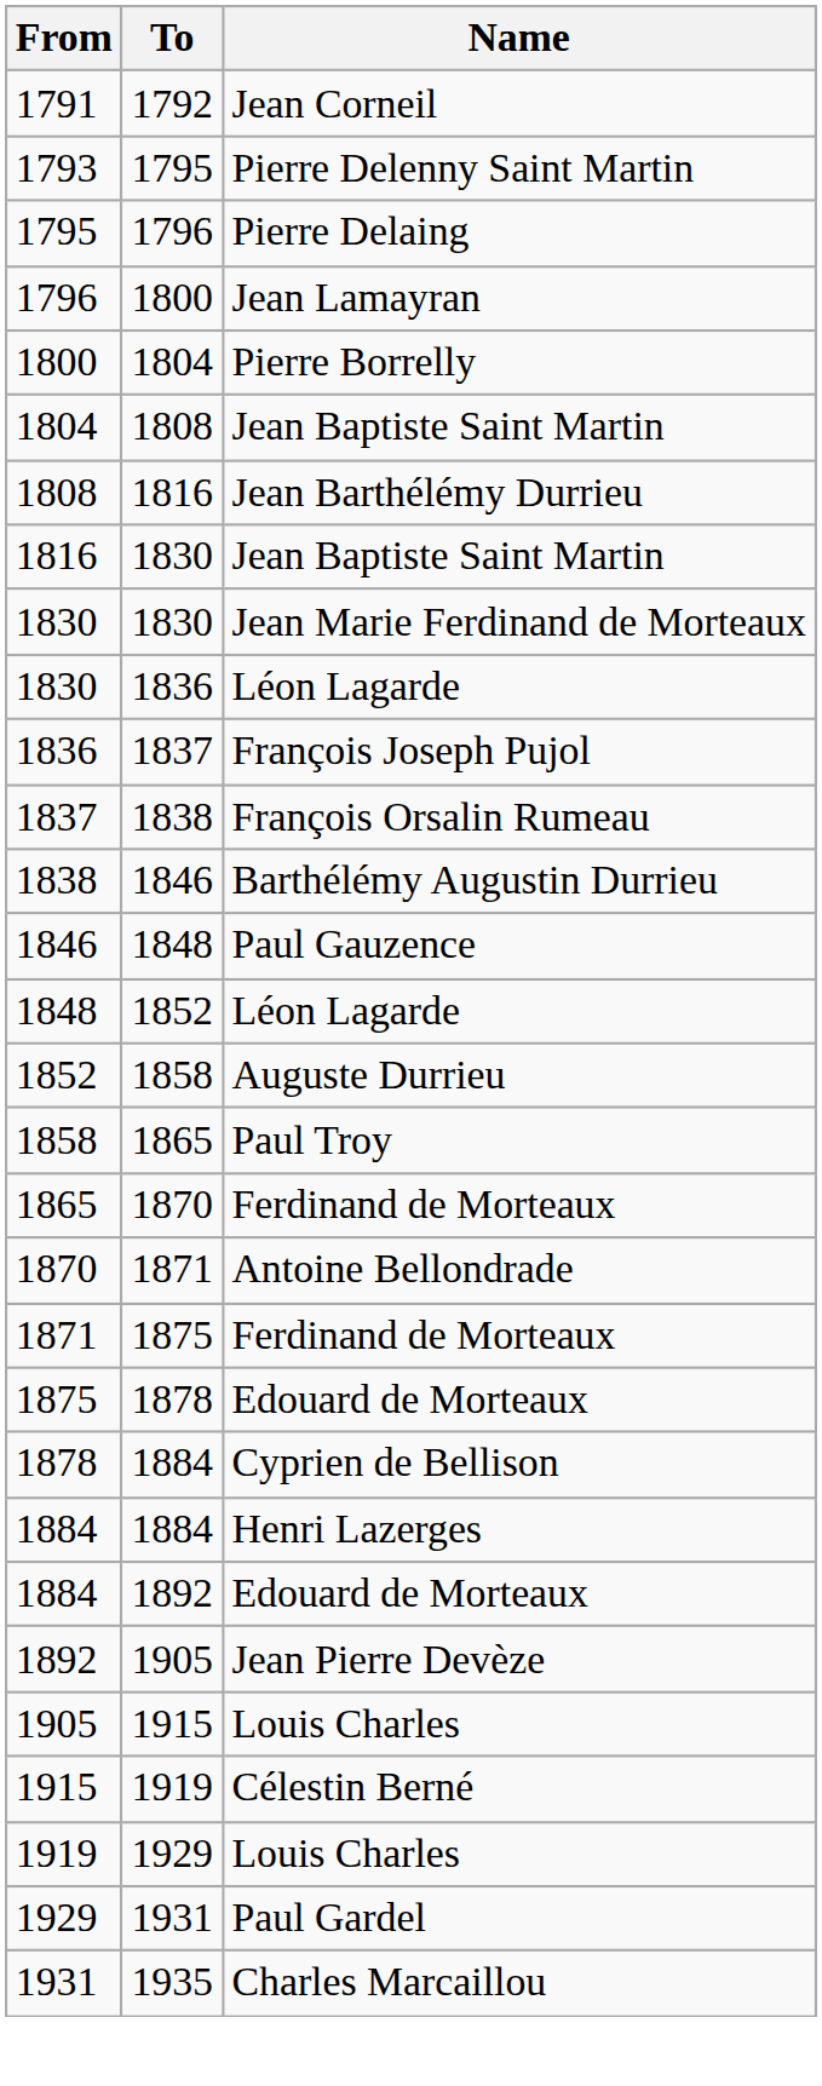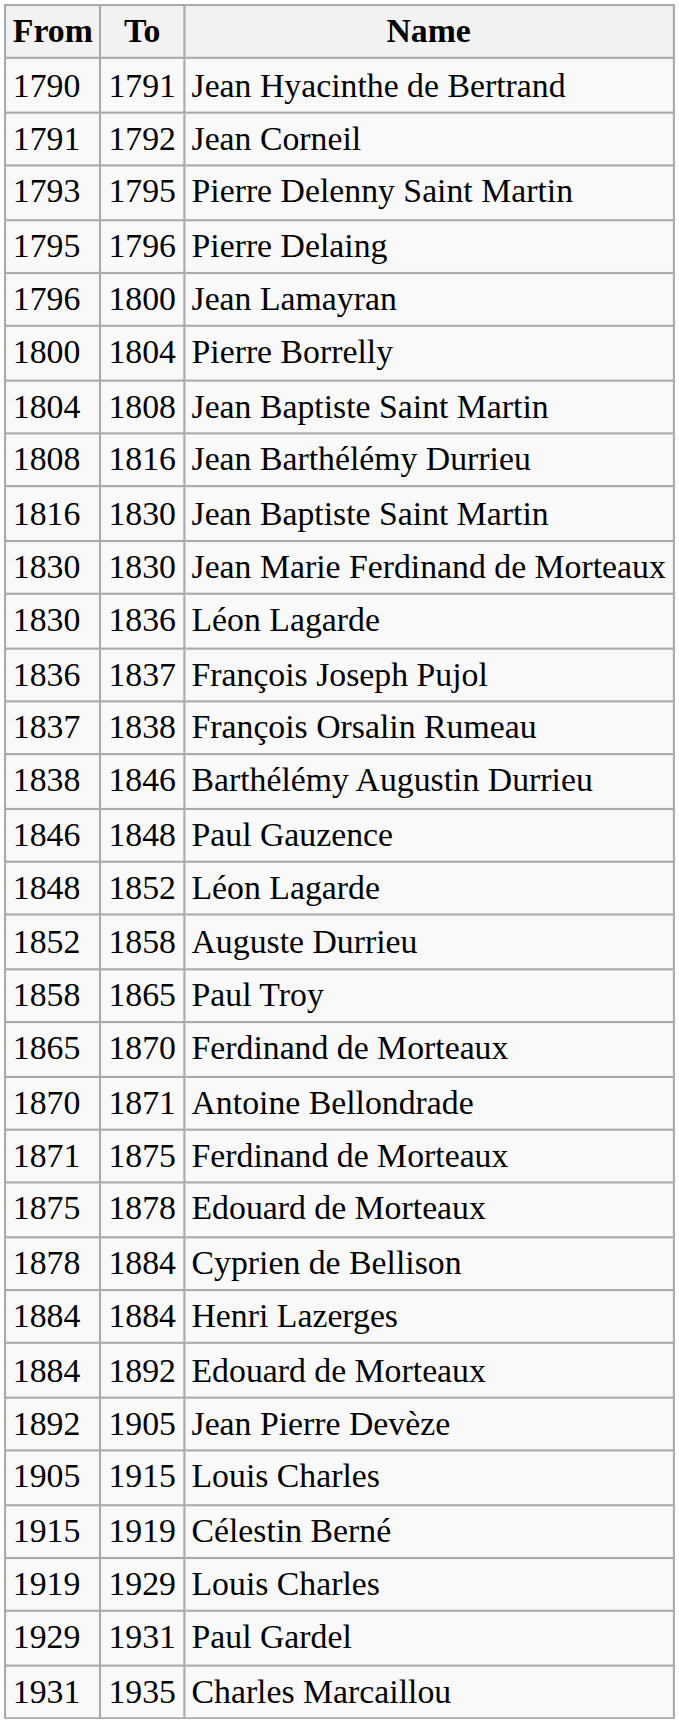 <table class="wikitable">
 <tr>
 <th>From</th>
 <th>To</th>
 <th>Name</th>
+</tr>
+<tr>
+<td>1790</td>
+<td>1791</td>
+<td>Jean Hyacinthe de Bertrand</td>
 </tr>
 <tr>
 <td>1791</td>
 <td>1792</td>
 <td>Jean Corneil</td>
 </tr>
 <tr>
 <td>1793</td>
 <td>1795</td>
 <td>Pierre Delenny Saint Martin</td>
 </tr>
 <tr>
 <td>1795</td>
 <td>1796</td>
 <td>Pierre Delaing</td>
 </tr>
 <tr>
 <td>1796</td>
 <td>1800</td>
 <td>Jean Lamayran</td>
 </tr>
 <tr>
 <td>1800</td>
 <td>1804</td>
 <td>Pierre Borrelly</td>
 </tr>
 <tr>
 <td>1804</td>
 <td>1808</td>
 <td>Jean Baptiste Saint Martin</td>
 </tr>
 <tr>
 <td>1808</td>
 <td>1816</td>
 <td>Jean Barthélémy Durrieu</td>
 </tr>
 <tr>
 <td>1816</td>
 <td>1830</td>
 <td>Jean Baptiste Saint Martin</td>
 </tr>
 <tr>
 <td>1830</td>
 <td>1830</td>
 <td>Jean Marie Ferdinand de Morteaux</td>
 </tr>
 <tr>
 <td>1830</td>
 <td>1836</td>
 <td>Léon Lagarde</td>
 </tr>
 <tr>
 <td>1836</td>
 <td>1837</td>
 <td>François Joseph Pujol</td>
 </tr>
 <tr>
 <td>1837</td>
 <td>1838</td>
 <td>François Orsalin Rumeau</td>
 </tr>
 <tr>
 <td>1838</td>
 <td>1846</td>
 <td>Barthélémy Augustin Durrieu</td>
 </tr>
 <tr>
 <td>1846</td>
 <td>1848</td>
 <td>Paul Gauzence</td>
 </tr>
 <tr>
 <td>1848</td>
 <td>1852</td>
 <td>Léon Lagarde</td>
 </tr>
 <tr>
 <td>1852</td>
 <td>1858</td>
 <td>Auguste Durrieu</td>
 </tr>
 <tr>
 <td>1858</td>
 <td>1865</td>
 <td>Paul Troy</td>
 </tr>
 <tr>
 <td>1865</td>
 <td>1870</td>
 <td>Ferdinand de Morteaux</td>
 </tr>
 <tr>
 <td>1870</td>
 <td>1871</td>
 <td>Antoine Bellondrade</td>
 </tr>
 <tr>
 <td>1871</td>
 <td>1875</td>
 <td>Ferdinand de Morteaux</td>
 </tr>
 <tr>
 <td>1875</td>
 <td>1878</td>
 <td>Edouard de Morteaux</td>
 </tr>
 <tr>
 <td>1878</td>
 <td>1884</td>
 <td>Cyprien de Bellison</td>
 </tr>
 <tr>
 <td>1884</td>
 <td>1884</td>
 <td>Henri Lazerges</td>
 </tr>
 <tr>
 <td>1884</td>
 <td>1892</td>
 <td>Edouard de Morteaux</td>
 </tr>
 <tr>
 <td>1892</td>
 <td>1905</td>
 <td>Jean Pierre Devèze</td>
 </tr>
 <tr>
 <td>1905</td>
 <td>1915</td>
 <td>Louis Charles</td>
 </tr>
 <tr>
 <td>1915</td>
 <td>1919</td>
 <td>Célestin Berné</td>
 </tr>
 <tr>
 <td>1919</td>
 <td>1929</td>
 <td>Louis Charles</td>
 </tr>
 <tr>
 <td>1929</td>
 <td>1931</td>
 <td>Paul Gardel</td>
 </tr>
 <tr>
 <td>1931</td>
 <td>1935</td>
 <td>Charles Marcaillou</td>
 </tr>
 </table>
